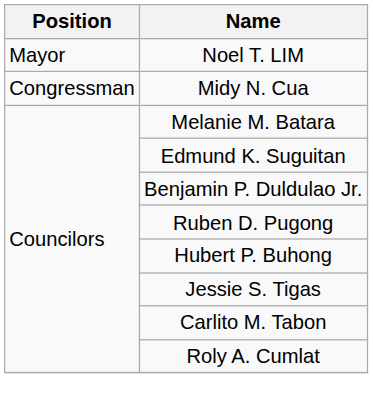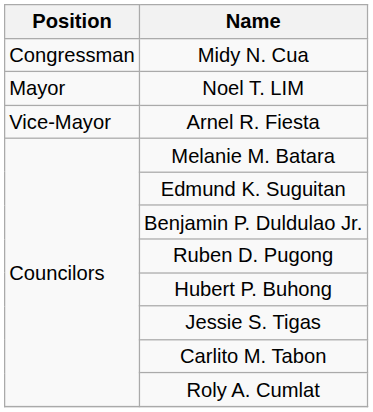 <table class="wikitable" style="line-height:1.20em; font-size:100%;">
 <tr>
 <th>Position</th>
 <th>Name</th>
 </tr>
 <tr>
+<td>Congressman</td>
+<td style="text-align:center;">Midy N. Cua</td>
+</tr>
+<tr>
 <td>Mayor</td>
 <td style="text-align:center;">Noel T. LIM</td>
 </tr>
 <tr>
-<td>Congressman</td>
-<td style="text-align:center;">Midy N. Cua</td>
+<td>Vice-Mayor</td>
+<td style="text-align:center;">Arnel R. Fiesta</td>
 </tr>
 <tr>
 <td rowspan=8>Councilors</td>
 <td style="text-align:center;">Melanie M. Batara</td>
 </tr>
 <tr>
 <td style="text-align:center;">Edmund K. Suguitan</td>
 </tr>
 <tr>
 <td style="text-align:center;">Benjamin P. Duldulao Jr.</td>
 </tr>
 <tr>
 <td style="text-align:center;">Ruben D. Pugong</td>
 </tr>
 <tr>
 <td style="text-align:center;">Hubert P. Buhong</td>
 </tr>
 <tr>
 <td style="text-align:center;">Jessie S. Tigas</td>
 </tr>
 <tr>
 <td style="text-align:center;">Carlito M. Tabon</td>
 </tr>
 <tr>
 <td style="text-align:center;">Roly A. Cumlat</td>
 </tr>
 <tr>
 </tr>
 </table>
